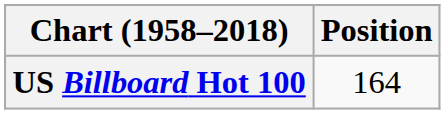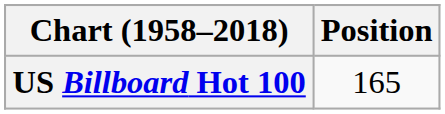 <table class="wikitable plainrowheaders" style="text-align:center">
 <tr>
 <th>Chart (1958–2018)</th>
 <th>Position</th>
 </tr>
 <tr>
 <th scope="row">US <a href='#'><em>Billboard</em> Hot 100</a></th>
-<td>164</td>
+<td>165</td>
 </tr>
 </table>
